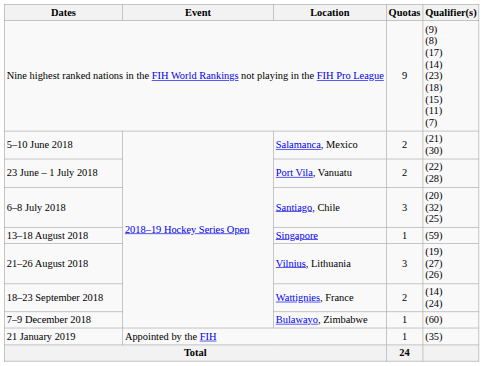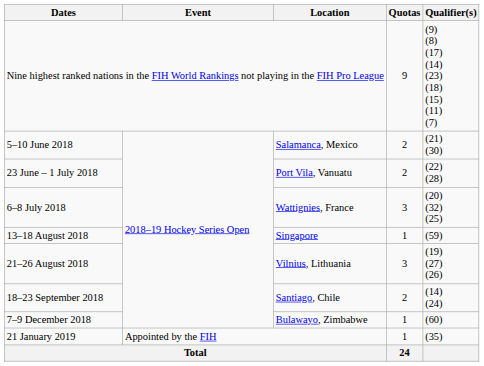 <table class=wikitable>
 <tr>
 <th>Dates</th>
 <th>Event</th>
 <th>Location</th>
 <th>Quotas</th>
 <th>Qualifier(s)</th>
 </tr>
 <tr>
 <td colspan=3>Nine highest ranked nations in the <a href='#'>FIH World Rankings</a> not playing in the <a href='#'>FIH Pro League</a></td>
 <td align=center>9</td>
 <td> (9)<br> (8)<br> (17)<br> (14)<br> (23)<br> (18)<br> (15)<br> (11)<br> (7)</td>
 </tr>
 <tr>
 <td>5–10 June 2018</td>
 <td rowspan=7><a href='#'>2018–19 Hockey Series Open</a></td>
 <td><a href='#'>Salamanca</a>, Mexico</td>
 <td align=center>2</td>
 <td> (21)<br> (30)</td>
 </tr>
 <tr>
 <td>23 June – 1 July 2018</td>
 <td><a href='#'>Port Vila</a>, Vanuatu</td>
 <td align=center>2</td>
 <td> (22)<br> (28)</td>
 </tr>
 <tr>
 <td>6–8 July 2018</td>
-<td><a href='#'>Santiago</a>, Chile</td>
+<td><a href='#'>Wattignies</a>, France</td>
 <td align=center>3</td>
 <td> (20)<br> (32)<br> (25)</td>
 </tr>
 <tr>
 <td>13–18 August 2018</td>
 <td><a href='#'>Singapore</a></td>
 <td align=center>1</td>
 <td> (59)</td>
 </tr>
 <tr>
 <td>21–26 August 2018</td>
 <td><a href='#'>Vilnius</a>, Lithuania</td>
 <td align=center>3</td>
 <td> (19)<br> (27)<br> (26)</td>
 </tr>
 <tr>
 <td>18–23 September 2018</td>
-<td><a href='#'>Wattignies</a>, France</td>
+<td><a href='#'>Santiago</a>, Chile</td>
 <td align=center>2</td>
 <td> (14)<br> (24)</td>
 </tr>
 <tr>
 <td>7–9 December 2018</td>
 <td><a href='#'>Bulawayo</a>, Zimbabwe</td>
 <td align=center>1</td>
 <td> (60)</td>
 </tr>
 <tr>
 <td>21 January 2019</td>
 <td colspan=2>Appointed by the <a href='#'>FIH</a></td>
 <td align=center>1</td>
 <td> (35)</td>
 </tr>
 <tr>
 <th colspan=3>Total</th>
 <th>24</th>
 <th></th>
 </tr>
 </table>
